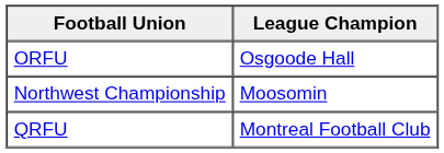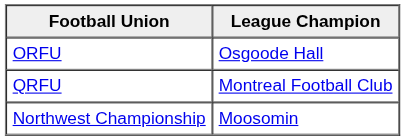 <table border="1" cellpadding="5" cellspacing="0" align="center">
 <tr>
 <th scope="col" style="background:#efefef;">Football Union</th>
 <th scope="col" style="background:#efefef;">League Champion</th>
 </tr>
 <tr>
 <td><a href='#'>ORFU</a></td>
 <td><a href='#'>Osgoode Hall</a></td>
 </tr>
 <tr>
+<td><a href='#'>QRFU</a></td>
+<td><a href='#'>Montreal Football Club</a></td>
+</tr>
+<tr>
 <td><a href='#'>Northwest Championship</a></td>
 <td><a href='#'>Moosomin</a></td>
 </tr>
 <tr>
-<td><a href='#'>QRFU</a></td>
-<td><a href='#'>Montreal Football Club</a></td>
-</tr>
-<tr>
 </tr>
 </table>
